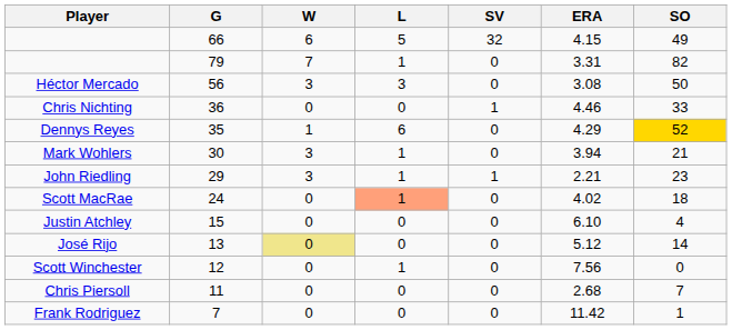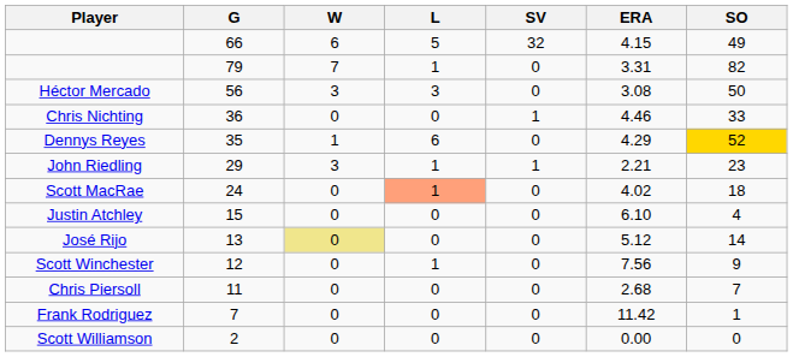 <table class="wikitable sortable">
 <tr>
 <th bgcolor="#DDDDFF" width="16%">Player</th>
 <th bgcolor="#DDDDFF" width="9%">G</th>
 <th bgcolor="#DDDDFF" width="9%">W</th>
 <th bgcolor="#DDDDFF" width="9%">L</th>
 <th bgcolor="#DDDDFF" width="9%">SV</th>
 <th bgcolor="#DDDDFF" width="9%">ERA</th>
 <th bgcolor="#DDDDFF" width="9%">SO</th>
 </tr>
 <tr align="center">
 <td></td>
 <td>66</td>
 <td>6</td>
 <td>5</td>
 <td>32</td>
 <td>4.15</td>
 <td>49</td>
 </tr>
 <tr align="center">
 <td></td>
 <td>79</td>
 <td>7</td>
 <td>1</td>
 <td>0</td>
 <td>3.31</td>
 <td>82</td>
 </tr>
 <tr align="center">
 <td><a href='#'>Héctor Mercado</a></td>
 <td>56</td>
 <td>3</td>
 <td>3</td>
 <td>0</td>
 <td>3.08</td>
 <td>50</td>
 </tr>
 <tr align=center>
 <td><a href='#'>Chris Nichting</a></td>
 <td>36</td>
 <td>0</td>
 <td>0</td>
 <td>1</td>
 <td>4.46</td>
 <td>33</td>
 </tr>
 <tr align=center>
 <td><a href='#'>Dennys Reyes</a></td>
 <td>35</td>
 <td>1</td>
 <td>6</td>
 <td>0</td>
 <td>4.29</td>
 <td style="background: gold;">52</td>
 </tr>
 <tr align=center>
-<td><a href='#'>Mark Wohlers</a></td>
-<td>30</td>
-<td>3</td>
-<td>1</td>
-<td>0</td>
-<td>3.94</td>
-<td>21</td>
-</tr>
-<tr align=center>
 <td><a href='#'>John Riedling</a></td>
 <td>29</td>
 <td>3</td>
 <td>1</td>
 <td>1</td>
 <td>2.21</td>
 <td>23</td>
 </tr>
 <tr align=center>
 <td><a href='#'>Scott MacRae</a></td>
 <td>24</td>
 <td>0</td>
 <td style="background: lightsalmon;">1</td>
 <td>0</td>
 <td>4.02</td>
 <td>18</td>
 </tr>
 <tr align=center>
 <td><a href='#'>Justin Atchley</a></td>
 <td>15</td>
 <td>0</td>
 <td>0</td>
 <td>0</td>
 <td>6.10</td>
 <td>4</td>
 </tr>
 <tr align=center>
 <td><a href='#'>José Rijo</a></td>
 <td>13</td>
 <td style="background: khaki;">0</td>
 <td>0</td>
 <td>0</td>
 <td>5.12</td>
 <td>14</td>
 </tr>
 <tr align=center>
 <td><a href='#'>Scott Winchester</a></td>
 <td>12</td>
 <td>0</td>
 <td>1</td>
 <td>0</td>
 <td>7.56</td>
-<td>0</td>
+<td>9</td>
 </tr>
 <tr align=center>
 <td><a href='#'>Chris Piersoll</a></td>
 <td>11</td>
 <td>0</td>
 <td>0</td>
 <td>0</td>
 <td>2.68</td>
 <td>7</td>
 </tr>
 <tr align=center>
 <td><a href='#'>Frank Rodriguez</a></td>
 <td>7</td>
 <td>0</td>
 <td>0</td>
 <td>0</td>
 <td>11.42</td>
 <td>1</td>
 </tr>
+<tr align=center>
+<td><a href='#'>Scott Williamson</a></td>
+<td>2</td>
+<td>0</td>
+<td>0</td>
+<td>0</td>
+<td>0.00</td>
+<td>0</td>
+</tr>
 </table>
